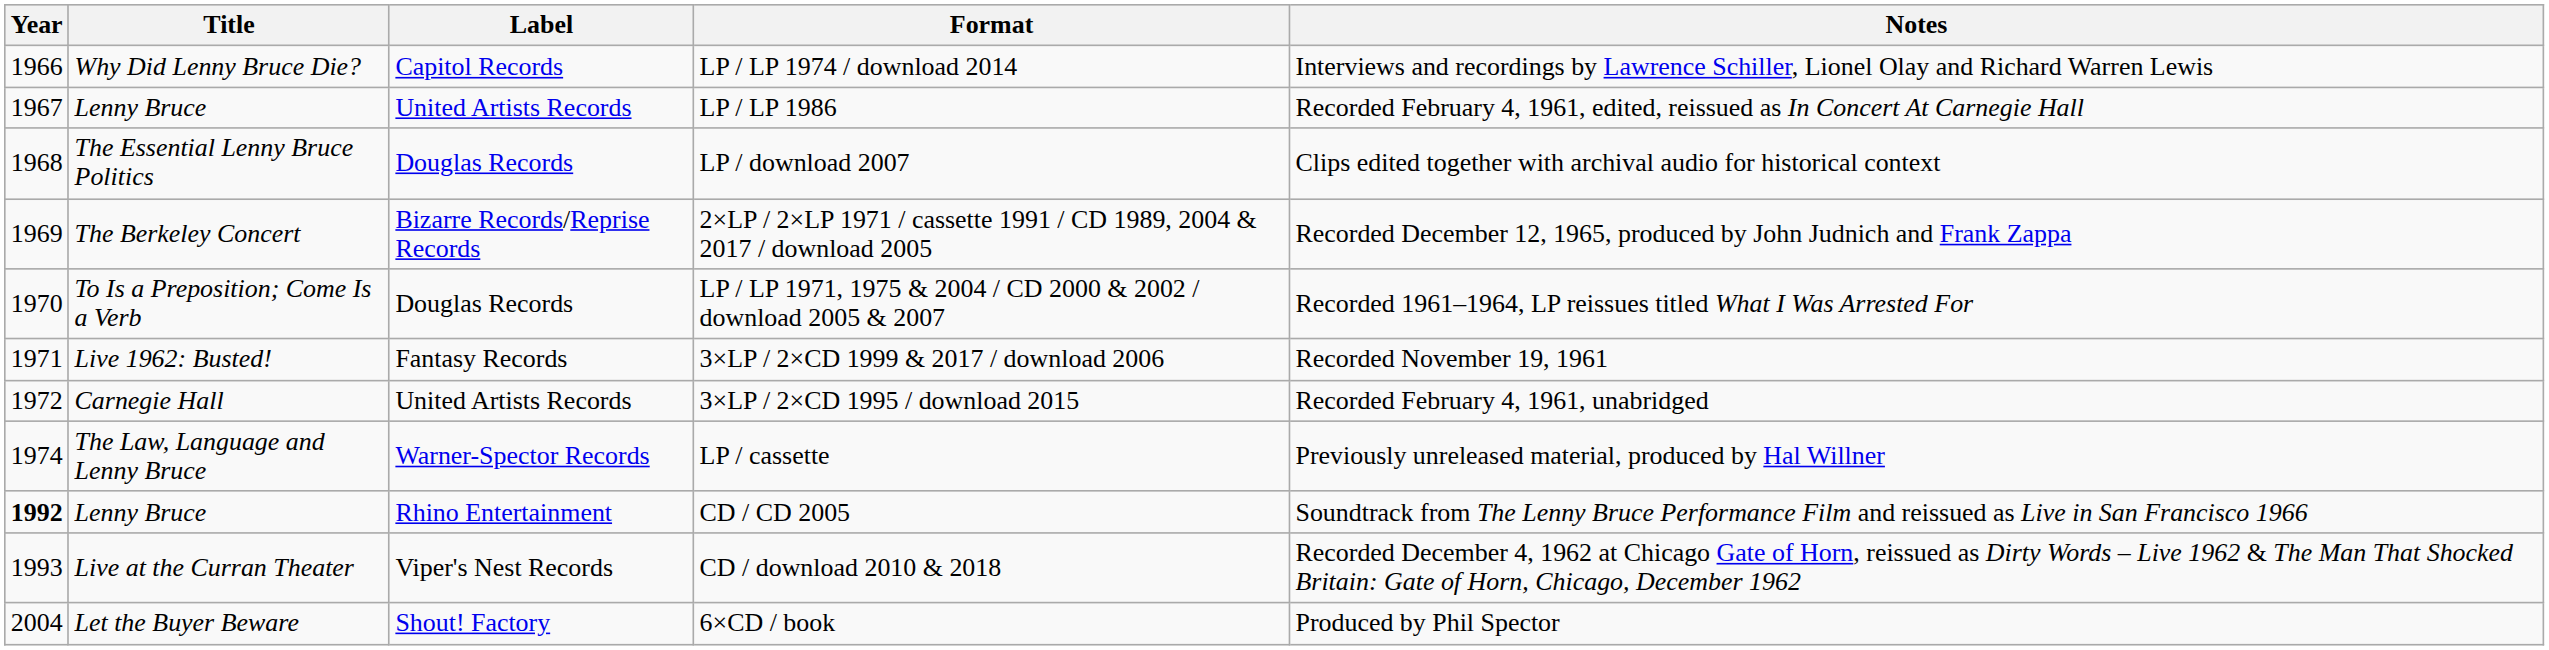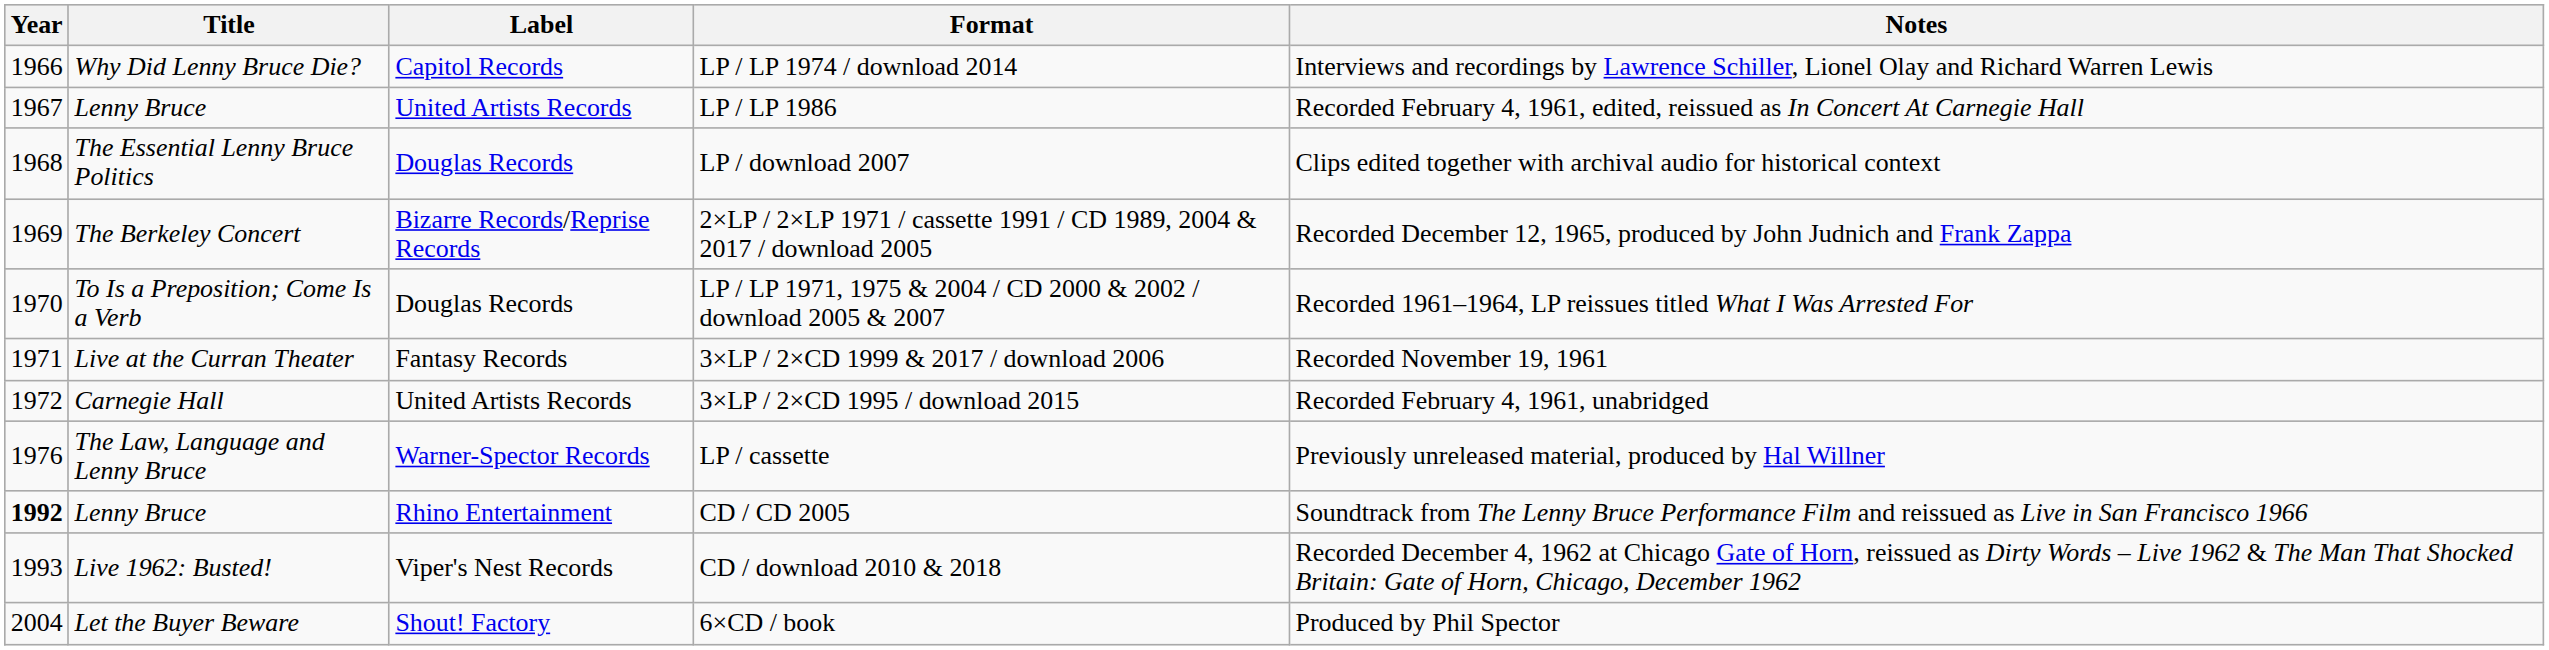 <table class="wikitable">
 <tr>
 <th>Year</th>
 <th>Title</th>
 <th>Label</th>
 <th>Format</th>
 <th>Notes</th>
 </tr>
 <tr>
 <td>1966</td>
 <td><em>Why Did Lenny Bruce Die?</em></td>
 <td><a href='#'>Capitol Records</a></td>
 <td>LP / LP 1974 / download 2014</td>
 <td>Interviews and recordings by <a href='#'>Lawrence Schiller</a>, Lionel Olay and Richard Warren Lewis</td>
 </tr>
 <tr>
 <td>1967</td>
 <td><em>Lenny Bruce</em></td>
 <td><a href='#'>United Artists Records</a></td>
 <td>LP / LP 1986</td>
 <td>Recorded February 4, 1961, edited, reissued as <em>In Concert At Carnegie Hall</em></td>
 </tr>
 <tr>
 <td>1968</td>
 <td><em>The Essential Lenny Bruce Politics</em></td>
 <td><a href='#'>Douglas Records</a></td>
 <td>LP / download 2007</td>
 <td>Clips edited together with archival audio for historical context</td>
 </tr>
 <tr>
 <td>1969</td>
 <td><em>The Berkeley Concert</em></td>
 <td><a href='#'>Bizarre Records</a>/<a href='#'>Reprise Records</a></td>
 <td>2×LP / 2×LP 1971 / cassette 1991 / CD 1989, 2004 & 2017 / download 2005</td>
 <td>Recorded December 12, 1965, produced by John Judnich and <a href='#'>Frank Zappa</a></td>
 </tr>
 <tr>
 <td>1970</td>
 <td><em>To Is a Preposition; Come Is a Verb</em></td>
 <td>Douglas Records</td>
 <td>LP / LP 1971, 1975 & 2004 / CD 2000 & 2002 / download 2005 & 2007</td>
 <td>Recorded 1961–1964, LP reissues titled <em>What I Was Arrested For</em></td>
 </tr>
 <tr>
 <td>1971</td>
-<td><em>Live 1962: Busted!</em></td>
+<td><em>Live at the Curran Theater</em></td>
 <td>Fantasy Records</td>
 <td>3×LP / 2×CD 1999 & 2017 / download 2006</td>
 <td>Recorded November 19, 1961</td>
 </tr>
 <tr>
 <td>1972</td>
 <td><em>Carnegie Hall</em></td>
 <td>United Artists Records</td>
 <td>3×LP / 2×CD 1995 / download 2015</td>
 <td>Recorded February 4, 1961, unabridged</td>
 </tr>
 <tr>
-<td>1974</td>
+<td>1976</td>
 <td><em>The Law, Language and Lenny Bruce</em></td>
 <td><a href='#'>Warner-Spector Records</a></td>
 <td>LP / cassette</td>
 <td>Previously unreleased material, produced by <a href='#'>Hal Willner</a></td>
 </tr>
 <tr>
 <td><strong>1992</strong></td>
 <td><em>Lenny Bruce</em></td>
 <td><a href='#'>Rhino Entertainment</a></td>
 <td>CD / CD 2005</td>
 <td>Soundtrack from <em>The Lenny Bruce Performance Film</em> and reissued as <em>Live in San Francisco 1966</em></td>
 </tr>
 <tr>
 <td>1993</td>
-<td><em>Live at the Curran Theater</em></td>
+<td><em>Live 1962: Busted!</em></td>
 <td>Viper's Nest Records</td>
 <td>CD / download 2010 & 2018</td>
 <td>Recorded December 4, 1962 at Chicago <a href='#'>Gate of Horn</a>, reissued as <em>Dirty Words – Live 1962</em> & <em>The Man That Shocked Britain: Gate of Horn, Chicago, December 1962</em></td>
 </tr>
 <tr>
 <td>2004</td>
 <td><em>Let the Buyer Beware</em></td>
 <td><a href='#'>Shout! Factory</a></td>
 <td>6×CD / book</td>
 <td>Produced by Phil Spector</td>
 </tr>
 </table>
